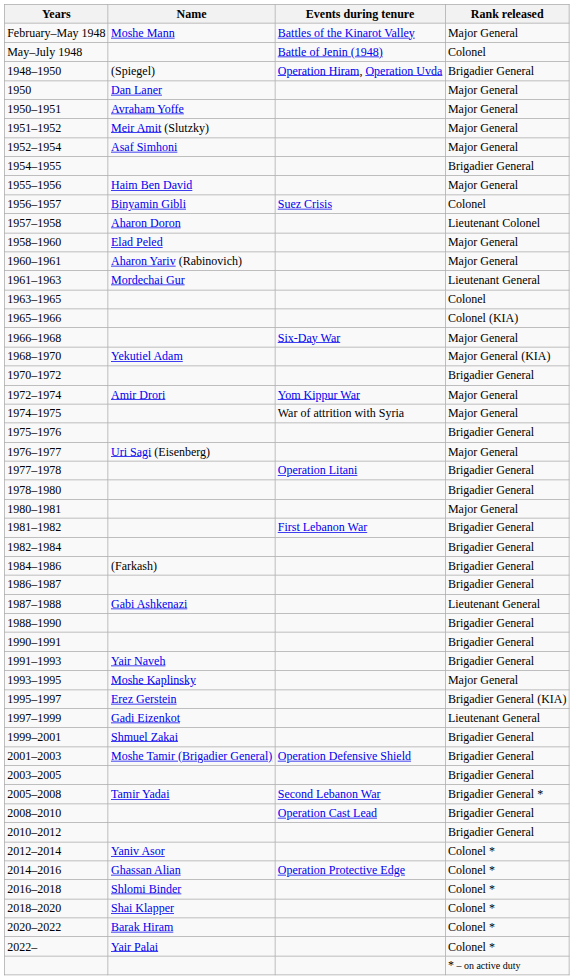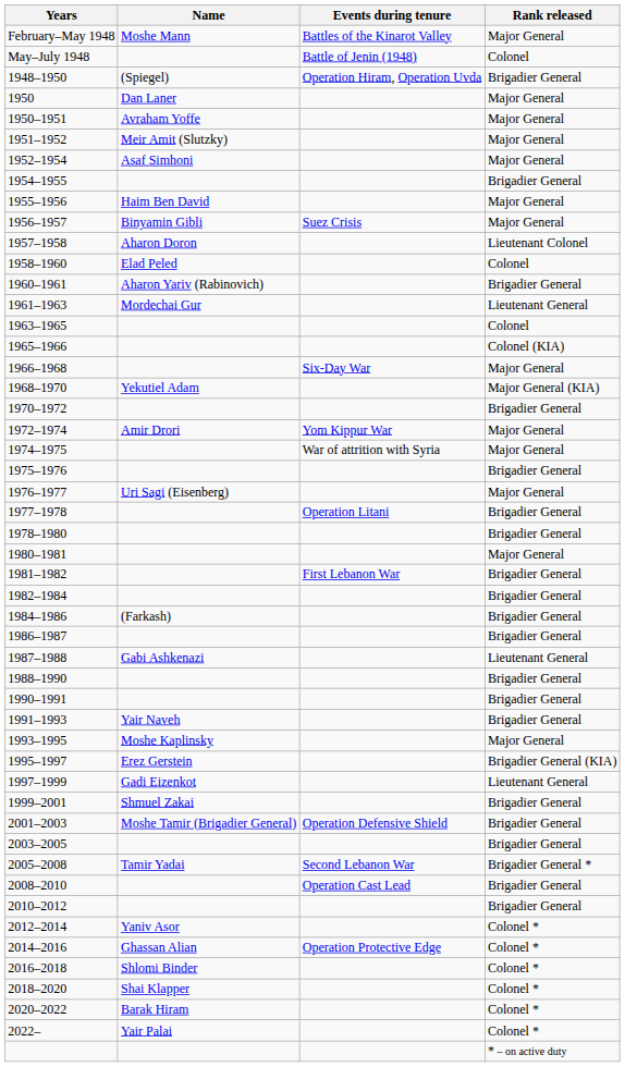 <table class="wikitable">
 <tr>
 <th>Years</th>
 <th>Name</th>
 <th>Events during tenure</th>
 <th>Rank released</th>
 </tr>
 <tr>
 <td>February–May 1948</td>
 <td><a href='#'>Moshe Mann</a></td>
 <td><a href='#'>Battles of the Kinarot Valley</a></td>
 <td>Major General</td>
 </tr>
 <tr>
 <td>May–July 1948</td>
 <td></td>
 <td><a href='#'>Battle of Jenin (1948)</a></td>
 <td>Colonel</td>
 </tr>
 <tr>
 <td>1948–1950</td>
 <td> (Spiegel)</td>
 <td><a href='#'>Operation Hiram</a>, <a href='#'>Operation Uvda</a></td>
 <td>Brigadier General</td>
 </tr>
 <tr>
 <td>1950</td>
 <td><a href='#'>Dan Laner</a></td>
 <td></td>
 <td>Major General</td>
 </tr>
 <tr>
 <td>1950–1951</td>
 <td><a href='#'>Avraham Yoffe</a></td>
 <td></td>
 <td>Major General</td>
 </tr>
 <tr>
 <td>1951–1952</td>
 <td><a href='#'>Meir Amit</a> (Slutzky)</td>
 <td></td>
 <td>Major General</td>
 </tr>
 <tr>
 <td>1952–1954</td>
 <td><a href='#'>Asaf Simhoni</a></td>
 <td></td>
 <td>Major General</td>
 </tr>
 <tr>
 <td>1954–1955</td>
 <td></td>
 <td></td>
 <td>Brigadier General</td>
 </tr>
 <tr>
 <td>1955–1956</td>
 <td><a href='#'>Haim Ben David</a></td>
 <td></td>
 <td>Major General</td>
 </tr>
 <tr>
 <td>1956–1957</td>
 <td><a href='#'>Binyamin Gibli</a></td>
 <td><a href='#'>Suez Crisis</a></td>
-<td>Colonel</td>
+<td>Major General</td>
 </tr>
 <tr>
 <td>1957–1958</td>
 <td><a href='#'>Aharon Doron</a></td>
 <td></td>
 <td>Lieutenant Colonel</td>
 </tr>
 <tr>
 <td>1958–1960</td>
 <td><a href='#'>Elad Peled</a></td>
 <td></td>
-<td>Major General</td>
+<td>Colonel</td>
 </tr>
 <tr>
 <td>1960–1961</td>
 <td><a href='#'>Aharon Yariv</a> (Rabinovich)</td>
 <td></td>
-<td>Major General</td>
+<td>Brigadier General</td>
 </tr>
 <tr>
 <td>1961–1963</td>
 <td><a href='#'>Mordechai Gur</a></td>
 <td></td>
 <td>Lieutenant General</td>
 </tr>
 <tr>
 <td>1963–1965</td>
 <td></td>
 <td></td>
 <td>Colonel</td>
 </tr>
 <tr>
 <td>1965–1966</td>
 <td></td>
 <td></td>
 <td>Colonel (KIA)</td>
 </tr>
 <tr>
 <td>1966–1968</td>
 <td></td>
 <td><a href='#'>Six-Day War</a></td>
 <td>Major General</td>
 </tr>
 <tr>
 <td>1968–1970</td>
 <td><a href='#'>Yekutiel Adam</a></td>
 <td></td>
 <td>Major General (KIA)</td>
 </tr>
 <tr>
 <td>1970–1972</td>
 <td></td>
 <td></td>
 <td>Brigadier General</td>
 </tr>
 <tr>
 <td>1972–1974</td>
 <td><a href='#'>Amir Drori</a></td>
 <td><a href='#'>Yom Kippur War</a></td>
 <td>Major General</td>
 </tr>
 <tr>
 <td>1974–1975</td>
 <td></td>
 <td>War of attrition with Syria</td>
 <td>Major General</td>
 </tr>
 <tr>
 <td>1975–1976</td>
 <td></td>
 <td></td>
 <td>Brigadier General</td>
 </tr>
 <tr>
 <td>1976–1977</td>
 <td><a href='#'>Uri Sagi</a> (Eisenberg)</td>
 <td></td>
 <td>Major General</td>
 </tr>
 <tr>
 <td>1977–1978</td>
 <td></td>
 <td><a href='#'>Operation Litani</a></td>
 <td>Brigadier General</td>
 </tr>
 <tr>
 <td>1978–1980</td>
 <td></td>
 <td></td>
 <td>Brigadier General</td>
 </tr>
 <tr>
 <td>1980–1981</td>
 <td></td>
 <td></td>
 <td>Major General</td>
 </tr>
 <tr>
 <td>1981–1982</td>
 <td></td>
 <td><a href='#'>First Lebanon War</a></td>
 <td>Brigadier General</td>
 </tr>
 <tr>
 <td>1982–1984</td>
 <td></td>
 <td></td>
 <td>Brigadier General</td>
 </tr>
 <tr>
 <td>1984–1986</td>
 <td> (Farkash)</td>
 <td></td>
 <td>Brigadier General</td>
 </tr>
 <tr>
 <td>1986–1987</td>
 <td></td>
 <td></td>
 <td>Brigadier General</td>
 </tr>
 <tr>
 <td>1987–1988</td>
 <td><a href='#'>Gabi Ashkenazi</a></td>
 <td></td>
 <td>Lieutenant General</td>
 </tr>
 <tr>
 <td>1988–1990</td>
 <td></td>
 <td></td>
 <td>Brigadier General</td>
 </tr>
 <tr>
 <td>1990–1991</td>
 <td></td>
 <td></td>
 <td>Brigadier General</td>
 </tr>
 <tr>
 <td>1991–1993</td>
 <td><a href='#'>Yair Naveh</a></td>
 <td></td>
 <td>Brigadier General</td>
 </tr>
 <tr>
 <td>1993–1995</td>
 <td><a href='#'>Moshe Kaplinsky</a></td>
 <td></td>
 <td>Major General</td>
 </tr>
 <tr>
 <td>1995–1997</td>
 <td><a href='#'>Erez Gerstein</a></td>
 <td></td>
 <td>Brigadier General (KIA)</td>
 </tr>
 <tr>
 <td>1997–1999</td>
 <td><a href='#'>Gadi Eizenkot</a></td>
 <td></td>
 <td>Lieutenant General</td>
 </tr>
 <tr>
 <td>1999–2001</td>
 <td><a href='#'>Shmuel Zakai</a></td>
 <td></td>
 <td>Brigadier General</td>
 </tr>
 <tr>
 <td>2001–2003</td>
 <td><a href='#'>Moshe Tamir (Brigadier General)</a></td>
 <td><a href='#'>Operation Defensive Shield</a></td>
 <td>Brigadier General</td>
 </tr>
 <tr>
 <td>2003–2005</td>
 <td></td>
 <td></td>
 <td>Brigadier General</td>
 </tr>
 <tr>
 <td>2005–2008</td>
 <td><a href='#'>Tamir Yadai</a></td>
 <td><a href='#'>Second Lebanon War</a></td>
 <td>Brigadier General *</td>
 </tr>
 <tr>
 <td>2008–2010</td>
 <td></td>
 <td><a href='#'>Operation Cast Lead</a></td>
 <td>Brigadier General</td>
 </tr>
 <tr>
 <td>2010–2012</td>
 <td></td>
 <td></td>
 <td>Brigadier General</td>
 </tr>
 <tr>
 <td>2012–2014</td>
 <td><a href='#'>Yaniv Asor</a></td>
 <td></td>
 <td>Colonel *</td>
 </tr>
 <tr>
 <td>2014–2016</td>
 <td><a href='#'>Ghassan Alian</a></td>
 <td><a href='#'>Operation Protective Edge</a></td>
 <td>Colonel *</td>
 </tr>
 <tr>
 <td>2016–2018</td>
 <td><a href='#'>Shlomi Binder</a></td>
 <td></td>
 <td>Colonel *</td>
 </tr>
 <tr>
 <td>2018–2020</td>
 <td><a href='#'>Shai Klapper</a></td>
 <td></td>
 <td>Colonel *</td>
 </tr>
 <tr>
 <td>2020–2022</td>
 <td><a href='#'>Barak Hiram</a></td>
 <td></td>
 <td>Colonel *</td>
 </tr>
 <tr>
 <td>2022–</td>
 <td><a href='#'>Yair Palai</a></td>
 <td></td>
 <td>Colonel *</td>
 </tr>
 <tr>
 <td></td>
 <td></td>
 <td></td>
 <td colspan="4">*<small> – on active duty</small></td>
 </tr>
 </table>
